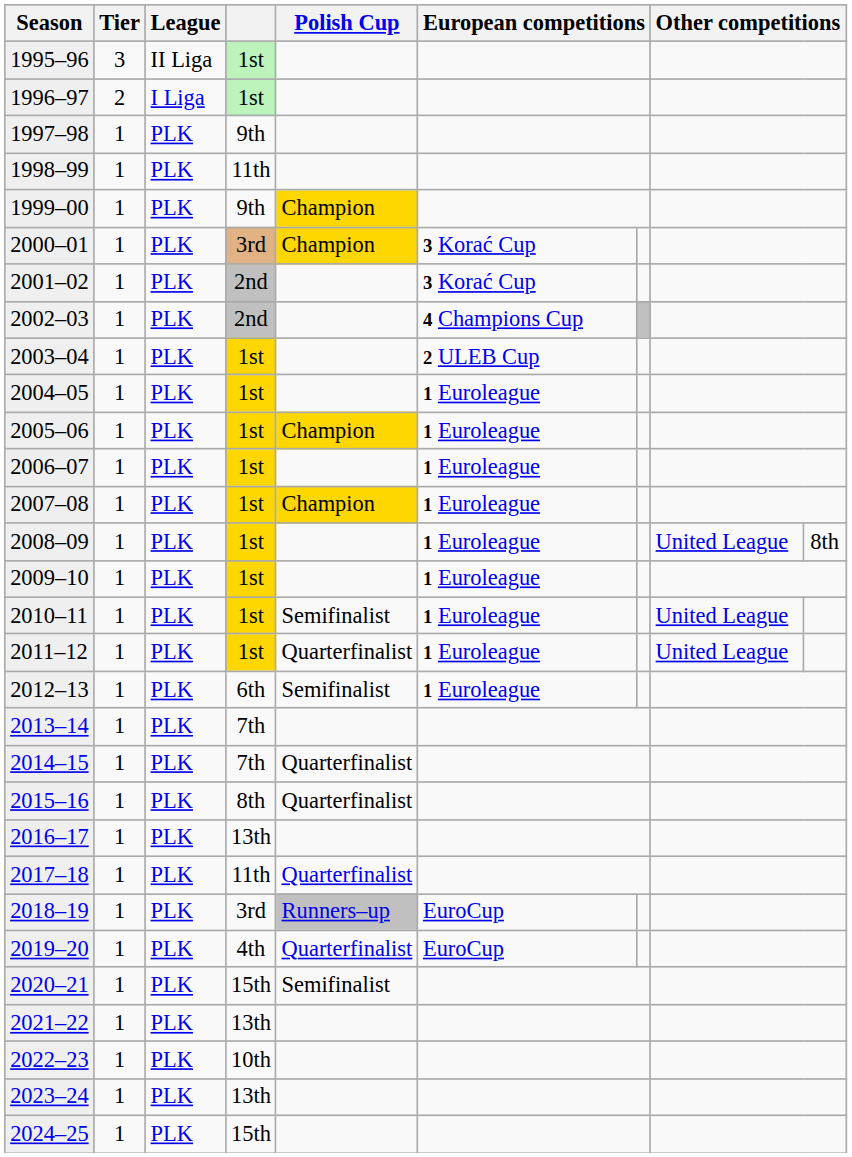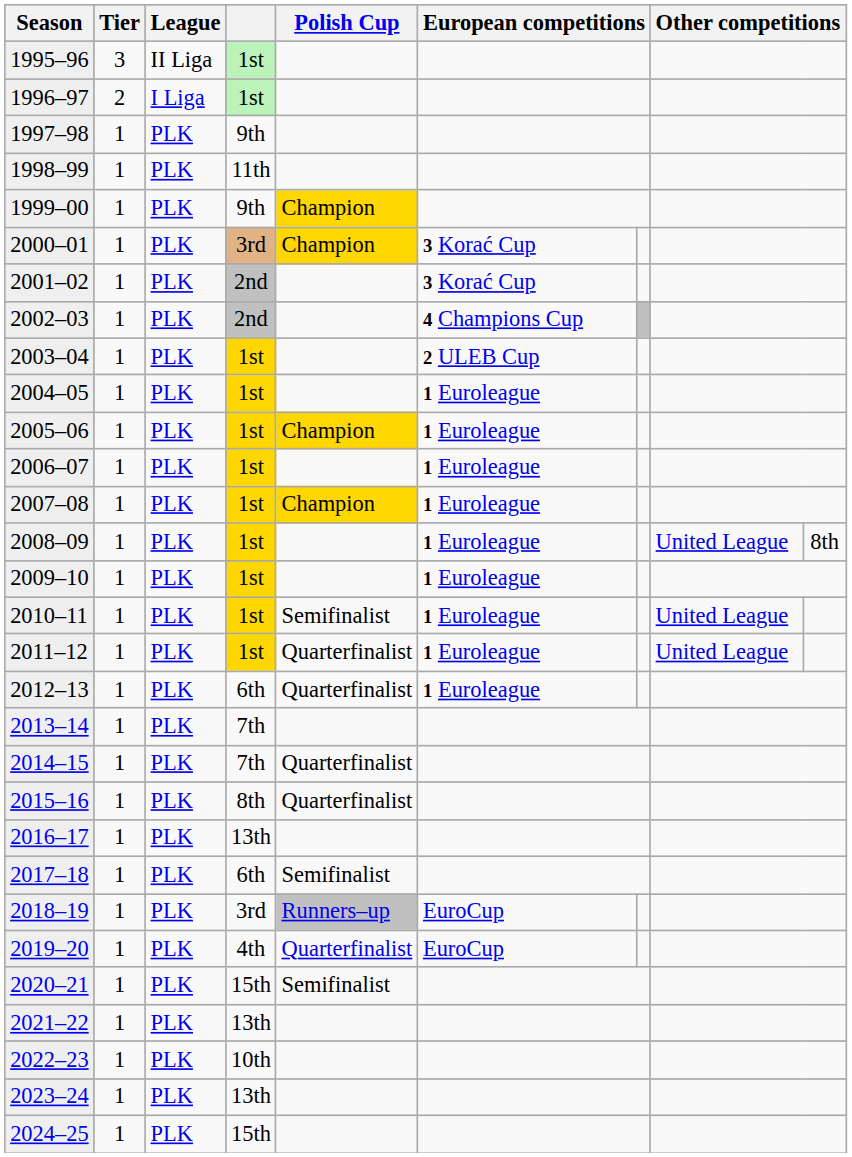 <table class="wikitable" style="font-size:85%">
 <tr>
 <th>Season</th>
 <th>Tier</th>
 <th>League</th>
 <th></th>
 <th><a href='#'>Polish Cup</a></th>
 <th colspan=2>European competitions</th>
 <th colspan=2>Other competitions</th>
 </tr>
 <tr>
 <td style="background:#efefef;">1995–96</td>
 <td style="text-align:center;">3</td>
 <td>II Liga</td>
 <td style="text-align:center;" bgcolor=#BBF3BB>1st</td>
 <td></td>
 <td colspan=2></td>
 <td colspan=2></td>
 </tr>
 <tr>
 <td style="background:#efefef;">1996–97</td>
 <td style="text-align:center;">2</td>
 <td><a href='#'>I Liga</a></td>
 <td style="text-align:center;" bgcolor=#BBF3BB>1st</td>
 <td></td>
 <td colspan=2></td>
 <td colspan=2></td>
 </tr>
 <tr>
 <td style="background:#efefef;">1997–98</td>
 <td style="text-align:center;">1</td>
 <td><a href='#'>PLK</a></td>
 <td style="text-align:center;">9th</td>
 <td></td>
 <td colspan=2></td>
 <td colspan=2></td>
 </tr>
 <tr>
 <td style="background:#efefef;">1998–99</td>
 <td style="text-align:center;">1</td>
 <td><a href='#'>PLK</a></td>
 <td style="text-align:center;">11th</td>
 <td></td>
 <td colspan=2></td>
 <td colspan=2></td>
 </tr>
 <tr>
 <td style="background:#efefef;">1999–00</td>
 <td style="text-align:center;">1</td>
 <td><a href='#'>PLK</a></td>
 <td style="text-align:center;">9th</td>
 <td bgcolor=gold>Champion</td>
 <td colspan=2></td>
 <td colspan=2></td>
 </tr>
 <tr>
 <td style="background:#efefef;">2000–01</td>
 <td style="text-align:center;">1</td>
 <td><a href='#'>PLK</a></td>
 <td style="text-align:center;" bgcolor=#e1b384>3rd</td>
 <td bgcolor=gold>Champion</td>
 <td><small><strong>3</strong></small> <a href='#'>Korać Cup</a></td>
 <td align=center></td>
 <td colspan=2></td>
 </tr>
 <tr>
 <td style="background:#efefef;">2001–02</td>
 <td style="text-align:center;">1</td>
 <td><a href='#'>PLK</a></td>
 <td style="text-align:center;" bgcolor=silver>2nd</td>
 <td></td>
 <td><small><strong>3</strong></small> <a href='#'>Korać Cup</a></td>
 <td align=center></td>
 <td colspan=2></td>
 </tr>
 <tr>
 <td style="background:#efefef;">2002–03</td>
 <td style="text-align:center;">1</td>
 <td><a href='#'>PLK</a></td>
 <td style="text-align:center;" bgcolor=silver>2nd</td>
 <td></td>
 <td><small><strong>4</strong></small> <a href='#'>Champions Cup</a></td>
 <td bgcolor=silver align=center></td>
 <td colspan=2></td>
 </tr>
 <tr>
 <td style="background:#efefef;">2003–04</td>
 <td style="text-align:center;">1</td>
 <td><a href='#'>PLK</a></td>
 <td style="text-align:center;" bgcolor=gold>1st</td>
 <td></td>
 <td><small><strong>2</strong></small> <a href='#'>ULEB Cup</a></td>
 <td align=center></td>
 <td colspan=2></td>
 </tr>
 <tr>
 <td style="background:#efefef;">2004–05</td>
 <td style="text-align:center;">1</td>
 <td><a href='#'>PLK</a></td>
 <td style="text-align:center;" bgcolor=gold>1st</td>
 <td></td>
 <td><small><strong>1</strong></small> <a href='#'>Euroleague</a></td>
 <td align=center></td>
 <td colspan=2></td>
 </tr>
 <tr>
 <td style="background:#efefef;">2005–06</td>
 <td style="text-align:center;">1</td>
 <td><a href='#'>PLK</a></td>
 <td style="text-align:center;" bgcolor=gold>1st</td>
 <td bgcolor=gold>Champion</td>
 <td><small><strong>1</strong></small> <a href='#'>Euroleague</a></td>
 <td align=center></td>
 <td colspan=2></td>
 </tr>
 <tr>
 <td style="background:#efefef;">2006–07</td>
 <td style="text-align:center;">1</td>
 <td><a href='#'>PLK</a></td>
 <td style="text-align:center;" bgcolor=gold>1st</td>
 <td></td>
 <td><small><strong>1</strong></small> <a href='#'>Euroleague</a></td>
 <td align=center></td>
 <td colspan=2></td>
 </tr>
 <tr>
 <td style="background:#efefef;">2007–08</td>
 <td style="text-align:center;">1</td>
 <td><a href='#'>PLK</a></td>
 <td style="text-align:center;" bgcolor=gold>1st</td>
 <td bgcolor=gold>Champion</td>
 <td><small><strong>1</strong></small> <a href='#'>Euroleague</a></td>
 <td align=center></td>
 <td colspan=2></td>
 </tr>
 <tr>
 <td style="background:#efefef;">2008–09</td>
 <td style="text-align:center;">1</td>
 <td><a href='#'>PLK</a></td>
 <td style="text-align:center;" bgcolor=gold>1st</td>
 <td></td>
 <td><small><strong>1</strong></small> <a href='#'>Euroleague</a></td>
 <td align=center></td>
 <td><a href='#'>United League</a></td>
 <td align=center>8th</td>
 </tr>
 <tr>
 <td style="background:#efefef;">2009–10</td>
 <td style="text-align:center;">1</td>
 <td><a href='#'>PLK</a></td>
 <td style="text-align:center;" bgcolor=gold>1st</td>
 <td></td>
 <td><small><strong>1</strong></small> <a href='#'>Euroleague</a></td>
 <td align=center></td>
 <td colspan=2></td>
 </tr>
 <tr>
 <td style="background:#efefef;">2010–11</td>
 <td style="text-align:center;">1</td>
 <td><a href='#'>PLK</a></td>
 <td style="text-align:center;" bgcolor=gold>1st</td>
 <td>Semifinalist</td>
 <td><small><strong>1</strong></small> <a href='#'>Euroleague</a></td>
 <td align=center></td>
 <td><a href='#'>United League</a></td>
 <td align=center></td>
 </tr>
 <tr>
 <td style="background:#efefef;">2011–12</td>
 <td style="text-align:center;">1</td>
 <td><a href='#'>PLK</a></td>
 <td style="text-align:center;" bgcolor=gold>1st</td>
 <td>Quarterfinalist</td>
 <td><small><strong>1</strong></small> <a href='#'>Euroleague</a></td>
 <td align=center></td>
 <td><a href='#'>United League</a></td>
 <td align=center></td>
 </tr>
 <tr>
 <td style="background:#efefef;">2012–13</td>
 <td style="text-align:center;">1</td>
 <td><a href='#'>PLK</a></td>
 <td style="text-align:center;">6th</td>
-<td>Semifinalist</td>
+<td>Quarterfinalist</td>
 <td><small><strong>1</strong></small> <a href='#'>Euroleague</a></td>
 <td align=center></td>
 <td colspan=2></td>
 </tr>
 <tr>
 <td style="background:#efefef;"><a href='#'>2013–14</a></td>
 <td style="text-align:center;">1</td>
 <td><a href='#'>PLK</a></td>
 <td style="text-align:center;">7th</td>
 <td></td>
 <td colspan=2></td>
 <td colspan=2></td>
 </tr>
 <tr>
 <td style="background:#efefef;"><a href='#'>2014–15</a></td>
 <td style="text-align:center;">1</td>
 <td><a href='#'>PLK</a></td>
 <td style="text-align:center;">7th</td>
 <td>Quarterfinalist</td>
 <td colspan=2></td>
 <td colspan=2></td>
 </tr>
 <tr>
 <td style="background:#efefef;"><a href='#'>2015–16</a></td>
 <td style="text-align:center;">1</td>
 <td><a href='#'>PLK</a></td>
 <td style="text-align:center;">8th</td>
 <td>Quarterfinalist</td>
 <td colspan=2></td>
 <td colspan=2></td>
 </tr>
 <tr>
 <td style="background:#efefef;"><a href='#'>2016–17</a></td>
 <td style="text-align:center;">1</td>
 <td><a href='#'>PLK</a></td>
 <td style="text-align:center;">13th</td>
 <td></td>
 <td colspan=2></td>
 <td colspan=2></td>
 </tr>
 <tr>
 <td style="background:#efefef;"><a href='#'>2017–18</a></td>
 <td style="text-align:center;">1</td>
 <td><a href='#'>PLK</a></td>
-<td style="text-align:center;">11th</td>
-<td><a href='#'>Quarterfinalist</a></td>
+<td style="text-align:center;">6th</td>
+<td>Semifinalist</td>
 <td colspan=2></td>
 <td colspan=2></td>
 </tr>
 <tr>
 <td style="background:#efefef;"><a href='#'>2018–19</a></td>
 <td align="center">1</td>
 <td><a href='#'>PLK</a></td>
 <td align="center">3rd</td>
 <td bgcolor=silver><a href='#'>Runners–up</a></td>
 <td> <a href='#'>EuroCup</a></td>
 <td align=center></td>
 <td colspan=2></td>
 </tr>
 <tr>
 <td style="background:#efefef;"><a href='#'>2019–20</a></td>
 <td align="center">1</td>
 <td><a href='#'>PLK</a></td>
 <td align="center">4th</td>
 <td><a href='#'>Quarterfinalist</a></td>
 <td> <a href='#'>EuroCup</a></td>
 <td align=center></td>
 <td colspan=2></td>
 </tr>
 <tr>
 <td style="background:#efefef;"><a href='#'>2020–21</a></td>
 <td align="center">1</td>
 <td><a href='#'>PLK</a></td>
 <td align="center">15th</td>
 <td>Semifinalist</td>
 <td colspan=2></td>
 <td colspan=2></td>
 </tr>
 <tr>
 <td style="background:#efefef;"><a href='#'>2021–22</a></td>
 <td align="center">1</td>
 <td><a href='#'>PLK</a></td>
 <td align="center">13th</td>
 <td></td>
 <td colspan=2></td>
 <td colspan=2></td>
 </tr>
 <tr>
 <td style="background:#efefef;"><a href='#'>2022–23</a></td>
 <td align="center">1</td>
 <td><a href='#'>PLK</a></td>
 <td align="center">10th</td>
 <td></td>
 <td colspan=2></td>
 <td colspan=2></td>
 </tr>
 <tr>
 <td style="background:#efefef;"><a href='#'>2023–24</a></td>
 <td align="center">1</td>
 <td><a href='#'>PLK</a></td>
 <td align="center">13th</td>
 <td></td>
 <td colspan=2></td>
 <td colspan=2></td>
 </tr>
 <tr>
 <td style="background:#efefef;"><a href='#'>2024–25</a></td>
 <td align="center">1</td>
 <td><a href='#'>PLK</a></td>
 <td align="center">15th</td>
 <td></td>
 <td colspan=2></td>
 <td colspan=2></td>
 </tr>
 </table>
